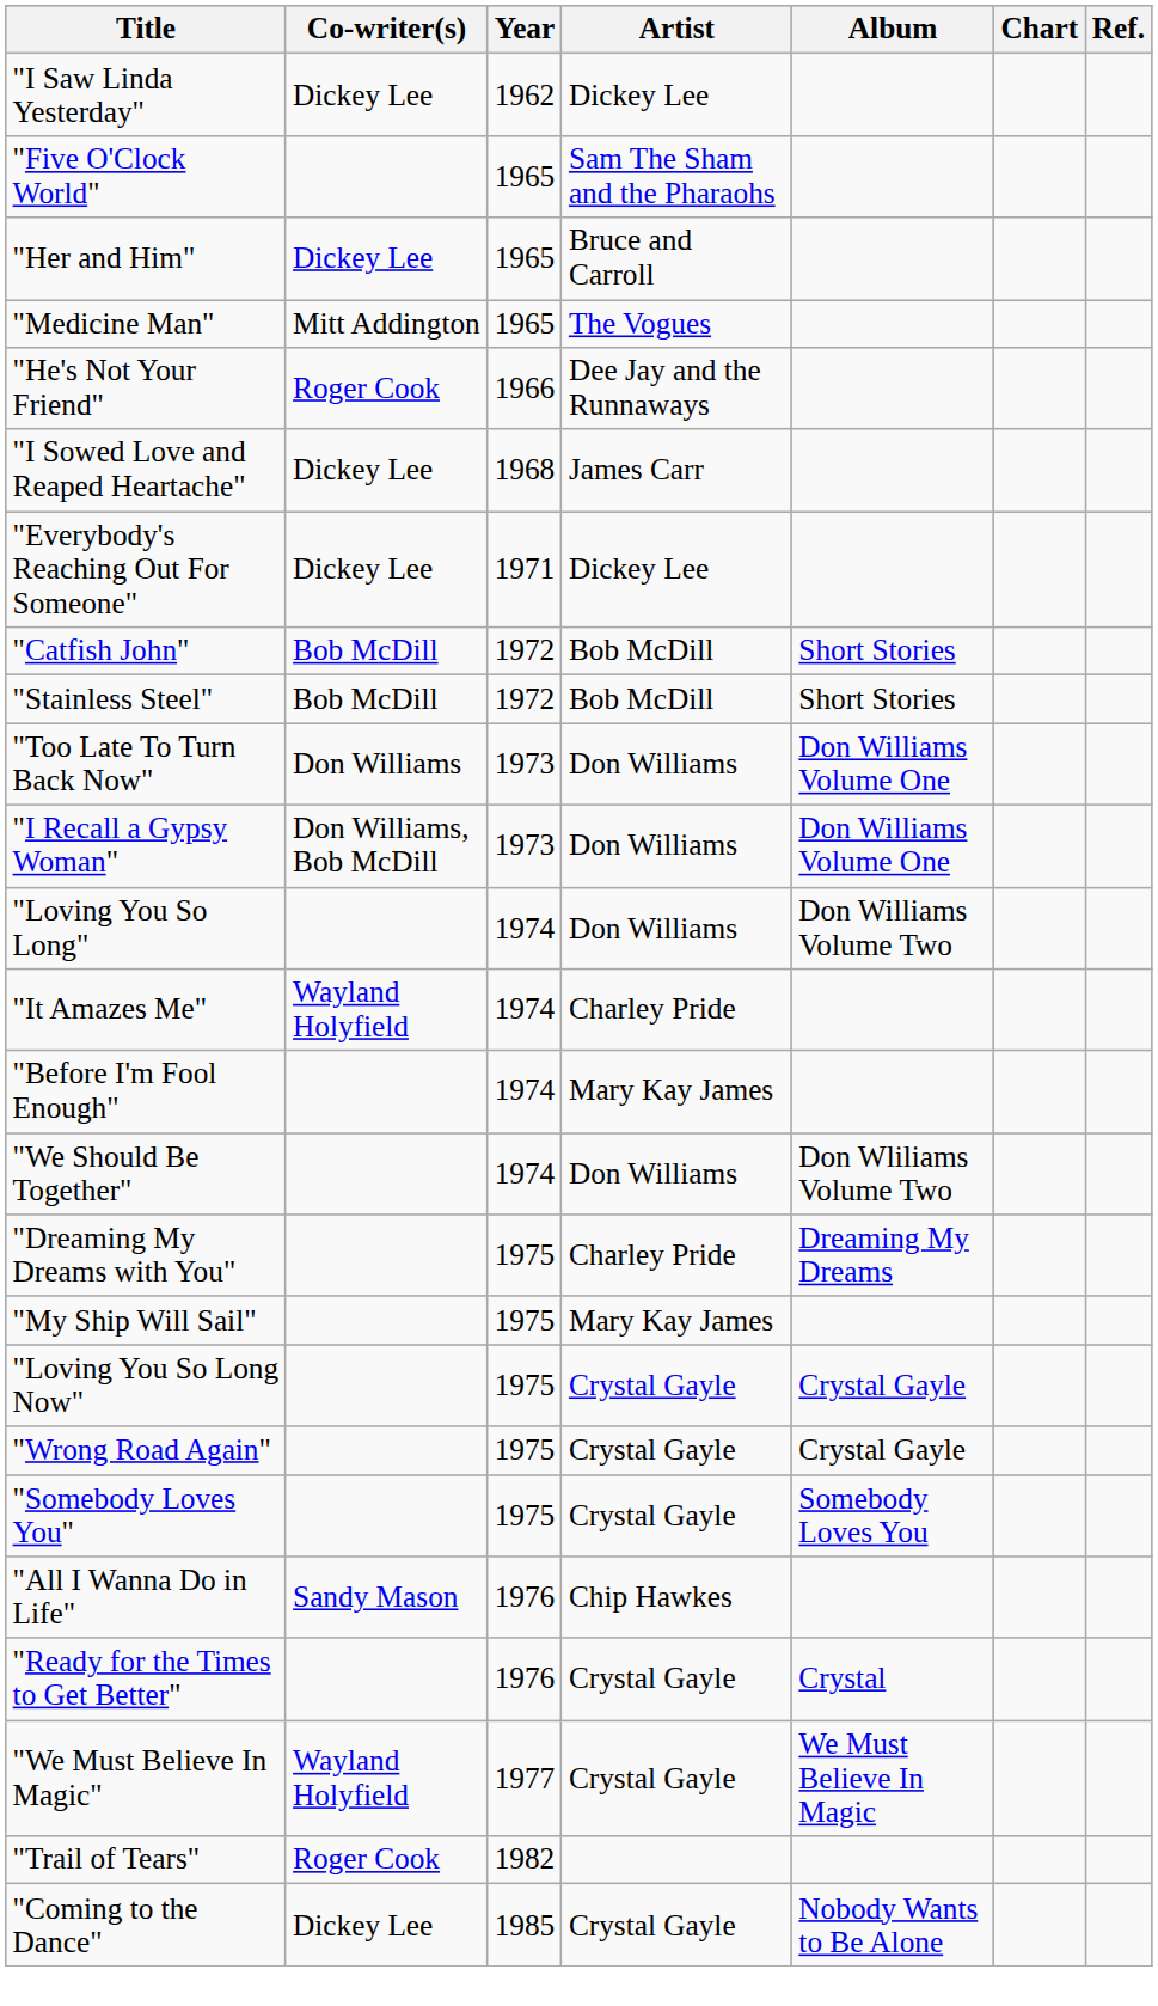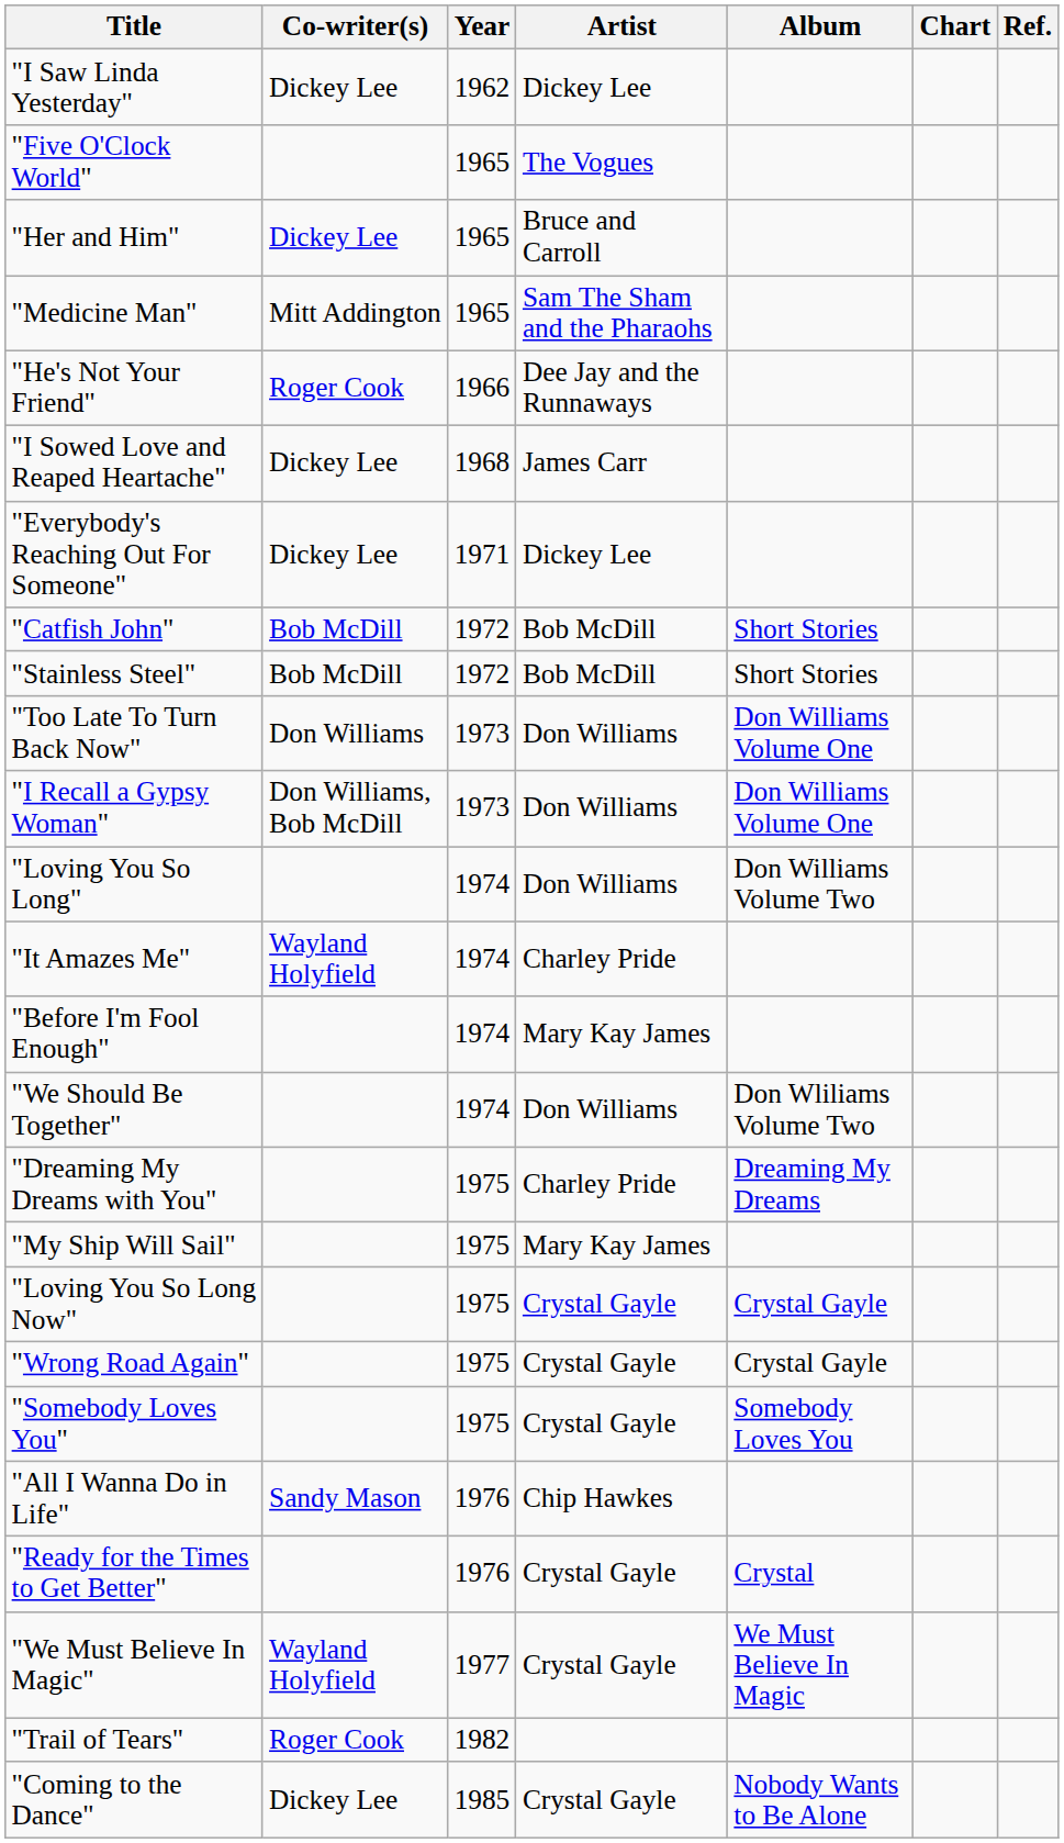 <table class="wikitable">
 <tr>
 <th>Title</th>
 <th>Co-writer(s)</th>
 <th>Year</th>
 <th>Artist</th>
 <th>Album</th>
 <th>Chart</th>
 <th>Ref.</th>
 </tr>
 <tr>
 <td>"I Saw Linda Yesterday"</td>
 <td>Dickey Lee</td>
 <td>1962</td>
 <td>Dickey Lee</td>
 <td></td>
 <td></td>
 <td></td>
 </tr>
 <tr>
 <td>"<a href='#'>Five O'Clock World</a>"</td>
 <td></td>
 <td>1965</td>
-<td><a href='#'>Sam The Sham and the Pharaohs</a></td>
+<td><a href='#'>The Vogues</a></td>
 <td></td>
 <td></td>
 <td></td>
 </tr>
 <tr>
 <td>"Her and Him"</td>
 <td><a href='#'>Dickey Lee</a></td>
 <td>1965</td>
 <td>Bruce and Carroll</td>
 <td></td>
 <td></td>
 <td></td>
 </tr>
 <tr>
 <td>"Medicine Man"</td>
 <td>Mitt Addington</td>
 <td>1965</td>
-<td><a href='#'>The Vogues</a></td>
+<td><a href='#'>Sam The Sham and the Pharaohs</a></td>
 <td></td>
 <td></td>
 <td></td>
 </tr>
 <tr>
 <td>"He's Not Your Friend"</td>
 <td><a href='#'>Roger Cook</a></td>
 <td>1966</td>
 <td>Dee Jay and the Runnaways</td>
 <td></td>
 <td></td>
 <td></td>
 </tr>
 <tr>
 <td>"I Sowed Love and Reaped Heartache"</td>
 <td>Dickey Lee</td>
 <td>1968</td>
 <td>James Carr</td>
 <td></td>
 <td></td>
 <td></td>
 </tr>
 <tr>
 <td>"Everybody's Reaching Out For Someone"</td>
 <td>Dickey Lee</td>
 <td>1971</td>
 <td>Dickey Lee</td>
 <td></td>
 <td></td>
 <td></td>
 </tr>
 <tr>
 <td>"<a href='#'>Catfish John</a>"</td>
 <td><a href='#'>Bob McDill</a></td>
 <td>1972</td>
 <td>Bob McDill</td>
 <td><a href='#'>Short Stories</a></td>
 <td></td>
 <td></td>
 </tr>
 <tr>
 <td>"Stainless Steel"</td>
 <td>Bob McDill</td>
 <td>1972</td>
 <td>Bob McDill</td>
 <td>Short Stories</td>
 <td></td>
 <td></td>
 </tr>
 <tr>
 <td>"Too Late To Turn Back Now"</td>
 <td>Don Williams</td>
 <td>1973</td>
 <td>Don Williams</td>
 <td><a href='#'>Don Williams Volume One</a></td>
 <td></td>
 <td></td>
 </tr>
 <tr>
 <td>"<a href='#'>I Recall a Gypsy Woman</a>"</td>
 <td>Don Williams, Bob McDill</td>
 <td>1973</td>
 <td>Don Williams</td>
 <td><a href='#'>Don Williams Volume One</a></td>
 <td></td>
 <td></td>
 </tr>
 <tr>
 <td>"Loving You So Long"</td>
 <td></td>
 <td>1974</td>
 <td>Don Williams</td>
 <td>Don Williams Volume Two</td>
 <td></td>
 <td></td>
 </tr>
 <tr>
 <td>"It Amazes Me"</td>
 <td><a href='#'>Wayland Holyfield</a></td>
 <td>1974</td>
 <td>Charley Pride</td>
 <td></td>
 <td></td>
 <td></td>
 </tr>
 <tr>
 <td>"Before I'm Fool Enough"</td>
 <td></td>
 <td>1974</td>
 <td>Mary Kay James</td>
 <td></td>
 <td></td>
 <td></td>
 </tr>
 <tr>
 <td>"We Should Be Together"</td>
 <td></td>
 <td>1974</td>
 <td>Don Williams</td>
 <td>Don Wliliams Volume Two</td>
 <td></td>
 <td></td>
 </tr>
 <tr>
 <td>"Dreaming My Dreams with You"</td>
 <td></td>
 <td>1975</td>
 <td>Charley Pride</td>
 <td><a href='#'>Dreaming My Dreams</a></td>
 <td></td>
 <td></td>
 </tr>
 <tr>
 <td>"My Ship Will Sail"</td>
 <td></td>
 <td>1975</td>
 <td>Mary Kay James</td>
 <td></td>
 <td></td>
 <td></td>
 </tr>
 <tr>
 <td>"Loving You So Long Now"</td>
 <td></td>
 <td>1975</td>
 <td><a href='#'>Crystal Gayle</a></td>
 <td><a href='#'>Crystal Gayle</a></td>
 <td></td>
 <td></td>
 </tr>
 <tr>
 <td>"<a href='#'>Wrong Road Again</a>"</td>
 <td></td>
 <td>1975</td>
 <td>Crystal Gayle</td>
 <td>Crystal Gayle</td>
 <td></td>
 <td></td>
 </tr>
 <tr>
 <td>"<a href='#'>Somebody Loves You</a>"</td>
 <td></td>
 <td>1975</td>
 <td>Crystal Gayle</td>
 <td><a href='#'>Somebody Loves You</a></td>
 <td></td>
 <td></td>
 </tr>
 <tr>
 <td>"All I Wanna Do in Life"</td>
 <td><a href='#'>Sandy Mason</a></td>
 <td>1976</td>
 <td>Chip Hawkes</td>
 <td></td>
 <td></td>
 <td></td>
 </tr>
 <tr>
 <td>"<a href='#'>Ready for the Times to Get Better</a>"</td>
 <td></td>
 <td>1976</td>
 <td>Crystal Gayle</td>
 <td><a href='#'>Crystal</a></td>
 <td></td>
 <td></td>
 </tr>
 <tr>
 <td>"We Must Believe In Magic"</td>
 <td><a href='#'>Wayland Holyfield</a></td>
 <td>1977</td>
 <td>Crystal Gayle</td>
 <td><a href='#'>We Must Believe In Magic</a></td>
 <td></td>
 <td></td>
 </tr>
 <tr>
 <td>"Trail of Tears"</td>
 <td><a href='#'>Roger Cook</a></td>
 <td>1982</td>
 <td></td>
 <td></td>
 <td></td>
 <td></td>
 </tr>
 <tr>
 <td>"Coming to the Dance"</td>
 <td>Dickey Lee</td>
 <td>1985</td>
 <td>Crystal Gayle</td>
 <td><a href='#'>Nobody Wants to Be Alone</a></td>
 <td></td>
 <td></td>
 </tr>
 </table>
